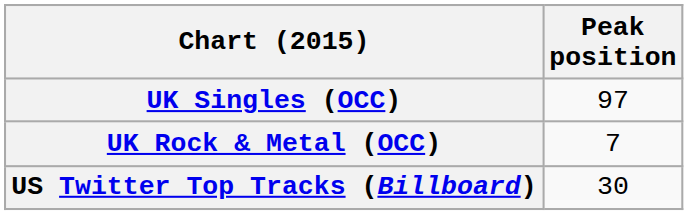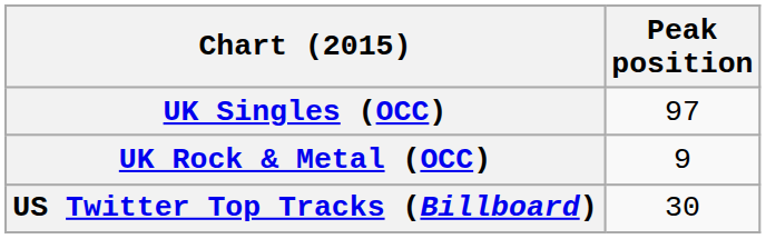 <table class="wikitable sortable plainrowheaders" style="text-align:center">
 <tr>
 <th scope="col">Chart (2015)</th>
 <th scope="col">Peak<br>position</th>
 </tr>
 <tr>
 <th scope="row"><a href='#'>UK Singles</a> (<a href='#'>OCC</a>)</th>
 <td>97</td>
 </tr>
 <tr>
 <th scope="row"><a href='#'>UK Rock & Metal</a> (<a href='#'>OCC</a>)</th>
-<td>7</td>
+<td>9</td>
 </tr>
 <tr>
 <th scope="row">US <a href='#'>Twitter Top Tracks</a> (<em><a href='#'>Billboard</a></em>)</th>
 <td>30</td>
 </tr>
 </table>
